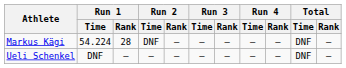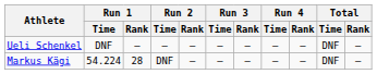 <table class="wikitable" border="1" style="font-size:90%">
 <tr>
 <th rowspan="2">Athlete</th>
 <th colspan="2">Run 1</th>
 <th colspan="2">Run 2</th>
 <th colspan="2">Run 3</th>
 <th colspan="2">Run 4</th>
 <th colspan="2">Total</th>
 </tr>
 <tr>
 <th>Time</th>
 <th>Rank</th>
 <th>Time</th>
 <th>Rank</th>
 <th>Time</th>
 <th>Rank</th>
 <th>Time</th>
 <th>Rank</th>
 <th>Time</th>
 <th>Rank</th>
 </tr>
 <tr>
+<td><a href='#'>Ueli Schenkel</a></td>
+<td align="center">DNF</td>
+<td align="center">–</td>
+<td align="center">–</td>
+<td align="center">–</td>
+<td align="center">–</td>
+<td align="center">–</td>
+<td align="center">–</td>
+<td align="center">–</td>
+<td align="center">DNF</td>
+<td align="center">–</td>
+</tr>
+<tr>
 <td><a href='#'>Markus Kägi</a></td>
 <td align="center">54.224</td>
 <td align="center">28</td>
 <td align="center">DNF</td>
 <td align="center">–</td>
 <td align="center">–</td>
 <td align="center">–</td>
 <td align="center">–</td>
 <td align="center">–</td>
 <td align="center">DNF</td>
 <td align="center">–</td>
 </tr>
-<tr>
-<td><a href='#'>Ueli Schenkel</a></td>
-<td align="center">DNF</td>
-<td align="center">–</td>
-<td align="center">–</td>
-<td align="center">–</td>
-<td align="center">–</td>
-<td align="center">–</td>
-<td align="center">–</td>
-<td align="center">–</td>
-<td align="center">DNF</td>
-<td align="center">–</td>
-</tr>
 </table>
